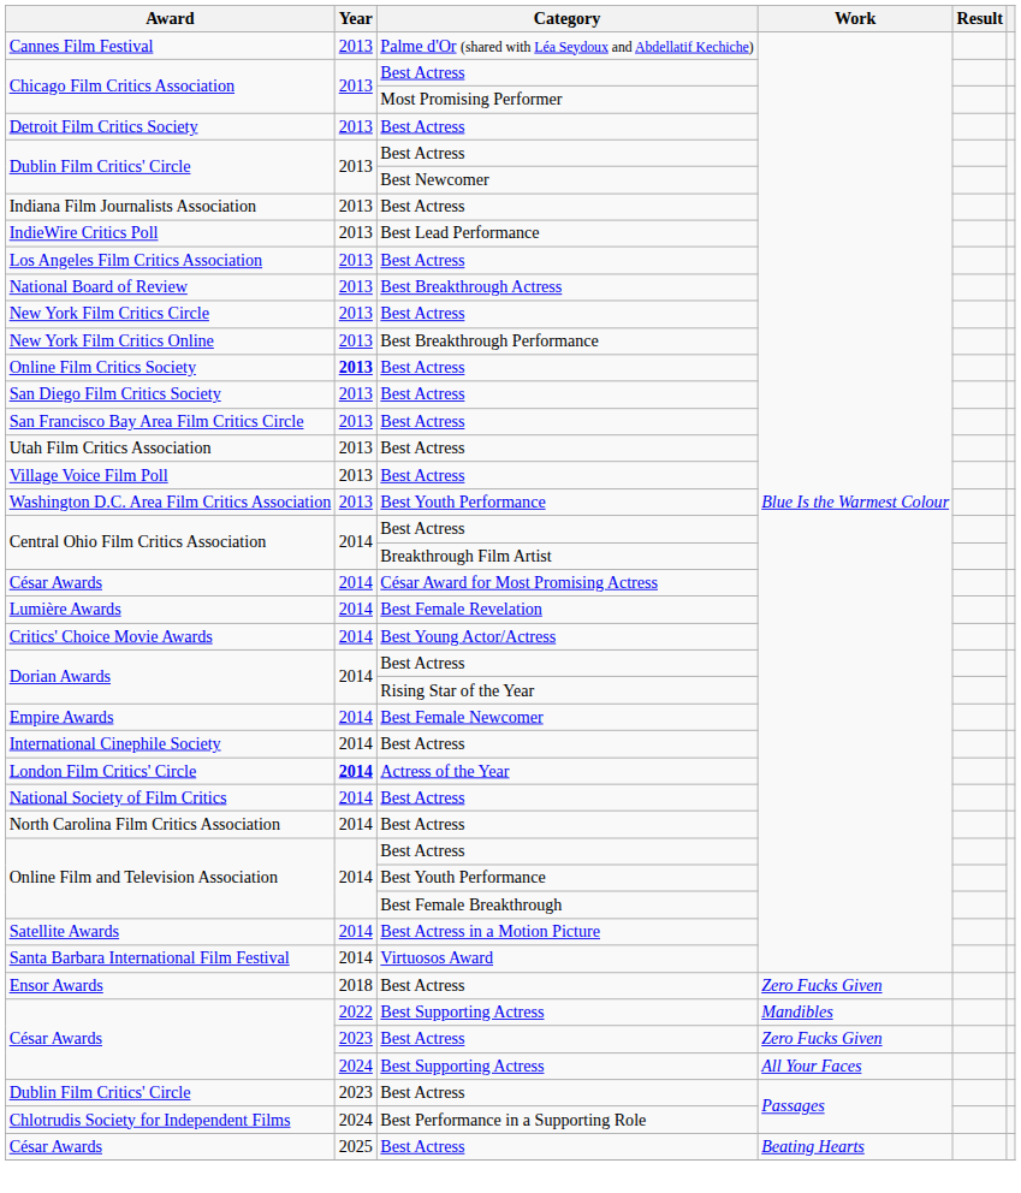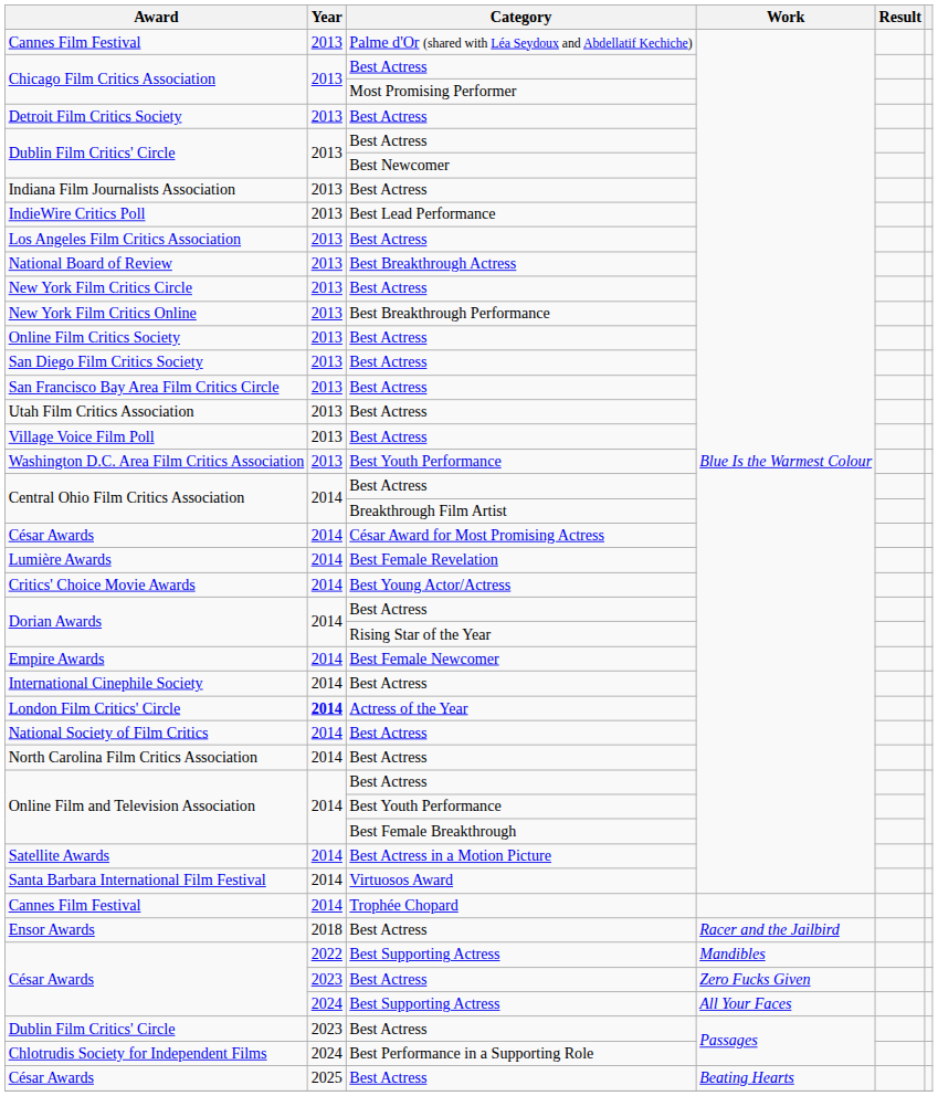 <table class="wikitable sortable">
 <tr>
 <th>Award</th>
 <th>Year</th>
 <th>Category</th>
 <th>Work</th>
 <th>Result</th>
 <th class=unsortable></th>
 </tr>
 <tr>
 <td><a href='#'>Cannes Film Festival</a></td>
 <td><a href='#'>2013</a></td>
 <td><a href='#'>Palme d'Or</a> <small>(shared with <a href='#'>Léa Seydoux</a> and <a href='#'>Abdellatif Kechiche</a>)</small></td>
 <td rowspan="35"><em><a href='#'>Blue Is the Warmest Colour</a></em></td>
 <td></td>
 <td align="center"></td>
 </tr>
 <tr>
 <td rowspan="2"><a href='#'>Chicago Film Critics Association</a></td>
 <td rowspan="2"><a href='#'>2013</a></td>
 <td><a href='#'>Best Actress</a></td>
 <td></td>
 <td style="text-align:center;"></td>
 </tr>
 <tr>
 <td>Most Promising Performer</td>
 <td></td>
 <td style="text-align:center;"></td>
 </tr>
 <tr>
 <td><a href='#'>Detroit Film Critics Society</a></td>
 <td><a href='#'>2013</a></td>
 <td><a href='#'>Best Actress</a></td>
 <td></td>
 <td style="text-align:center;"></td>
 </tr>
 <tr>
 <td rowspan="2"><a href='#'>Dublin Film Critics' Circle</a></td>
 <td rowspan="2">2013</td>
 <td>Best Actress</td>
 <td></td>
 <td style="text-align:center;" rowspan="2"></td>
 </tr>
 <tr>
 <td>Best Newcomer</td>
 <td></td>
 </tr>
 <tr>
 <td>Indiana Film Journalists Association</td>
 <td>2013</td>
 <td>Best Actress</td>
 <td></td>
 <td style="text-align:center;"></td>
 </tr>
 <tr>
 <td><a href='#'>IndieWire Critics Poll</a></td>
 <td>2013</td>
 <td>Best Lead Performance</td>
 <td></td>
 <td style="text-align:center;"></td>
 </tr>
 <tr>
 <td><a href='#'>Los Angeles Film Critics Association</a></td>
 <td><a href='#'>2013</a></td>
 <td><a href='#'>Best Actress</a></td>
 <td></td>
 <td style="text-align:center;"></td>
 </tr>
 <tr>
 <td><a href='#'>National Board of Review</a></td>
 <td><a href='#'>2013</a></td>
 <td><a href='#'>Best Breakthrough Actress</a></td>
 <td></td>
 <td style="text-align:center;"></td>
 </tr>
 <tr>
 <td><a href='#'>New York Film Critics Circle</a></td>
 <td><a href='#'>2013</a></td>
 <td><a href='#'>Best Actress</a></td>
 <td></td>
 <td style="text-align:center;"></td>
 </tr>
 <tr>
 <td><a href='#'>New York Film Critics Online</a></td>
 <td><a href='#'>2013</a></td>
 <td>Best Breakthrough Performance</td>
 <td></td>
 <td style="text-align:center;"></td>
 </tr>
 <tr>
 <td><a href='#'>Online Film Critics Society</a></td>
-<td><strong><a href='#'>2013</a></strong></td>
+<td><a href='#'>2013</a></td>
 <td><a href='#'>Best Actress</a></td>
 <td></td>
 <td style="text-align:center;"></td>
 </tr>
 <tr>
 <td><a href='#'>San Diego Film Critics Society</a></td>
 <td><a href='#'>2013</a></td>
 <td><a href='#'>Best Actress</a></td>
 <td></td>
 <td style="text-align:center;"></td>
 </tr>
 <tr>
 <td><a href='#'>San Francisco Bay Area Film Critics Circle</a></td>
 <td><a href='#'>2013</a></td>
 <td><a href='#'>Best Actress</a></td>
 <td></td>
 <td style="text-align:center;"></td>
 </tr>
 <tr>
 <td>Utah Film Critics Association</td>
 <td>2013</td>
 <td>Best Actress</td>
 <td></td>
 <td style="text-align:center;"></td>
 </tr>
 <tr>
 <td><a href='#'>Village Voice Film Poll</a></td>
 <td>2013</td>
 <td><a href='#'>Best Actress</a></td>
 <td></td>
 <td style="text-align:center;"></td>
 </tr>
 <tr>
 <td><a href='#'>Washington D.C. Area Film Critics Association</a></td>
 <td><a href='#'>2013</a></td>
 <td><a href='#'>Best Youth Performance</a></td>
 <td></td>
 <td style="text-align:center;"></td>
 </tr>
 <tr>
 <td rowspan="2">Central Ohio Film Critics Association</td>
 <td rowspan="2">2014</td>
 <td>Best Actress</td>
 <td></td>
 <td style="text-align:center;" rowspan="2"></td>
 </tr>
 <tr>
 <td>Breakthrough Film Artist</td>
 <td></td>
 </tr>
 <tr>
 <td><a href='#'>César Awards</a></td>
 <td><a href='#'>2014</a></td>
 <td><a href='#'>César Award for Most Promising Actress</a></td>
 <td></td>
 <td style="text-align:center;"></td>
 </tr>
 <tr>
 <td><a href='#'>Lumière Awards</a></td>
 <td><a href='#'>2014</a></td>
 <td><a href='#'>Best Female Revelation</a></td>
 <td></td>
 <td align="center"><br></td>
 </tr>
 <tr>
 <td><a href='#'>Critics' Choice Movie Awards</a></td>
 <td><a href='#'>2014</a></td>
 <td><a href='#'>Best Young Actor/Actress</a></td>
 <td></td>
 <td style="text-align:center;"></td>
 </tr>
 <tr>
 <td rowspan="2"><a href='#'>Dorian Awards</a></td>
 <td rowspan="2">2014</td>
 <td>Best Actress</td>
 <td></td>
 <td style="text-align:center;" rowspan="2"></td>
 </tr>
 <tr>
 <td>Rising Star of the Year</td>
 <td></td>
 </tr>
 <tr>
 <td><a href='#'>Empire Awards</a></td>
 <td><a href='#'>2014</a></td>
 <td><a href='#'>Best Female Newcomer</a></td>
 <td></td>
 <td align="center"><br></td>
 </tr>
 <tr>
 <td><a href='#'>International Cinephile Society</a></td>
 <td>2014</td>
 <td>Best Actress</td>
 <td></td>
 <td style="text-align:center;"></td>
 </tr>
 <tr>
 <td><a href='#'>London Film Critics' Circle</a></td>
 <td><strong><a href='#'>2014</a></strong></td>
 <td><a href='#'>Actress of the Year</a></td>
 <td></td>
 <td style="text-align:center;"></td>
 </tr>
 <tr>
 <td><a href='#'>National Society of Film Critics</a></td>
 <td><a href='#'>2014</a></td>
 <td><a href='#'>Best Actress</a></td>
 <td></td>
 <td style="text-align:center;"></td>
 </tr>
 <tr>
 <td>North Carolina Film Critics Association</td>
 <td>2014</td>
 <td>Best Actress</td>
 <td></td>
 <td style="text-align:center;"></td>
 </tr>
 <tr>
 <td rowspan="3">Online Film and Television Association</td>
 <td rowspan="3">2014</td>
 <td>Best Actress</td>
 <td></td>
 <td style="text-align:center;" rowspan="3"></td>
 </tr>
 <tr>
 <td>Best Youth Performance</td>
 <td></td>
 </tr>
 <tr>
 <td>Best Female Breakthrough</td>
 <td></td>
 </tr>
 <tr>
 <td><a href='#'>Satellite Awards</a></td>
 <td><a href='#'>2014</a></td>
 <td><a href='#'>Best Actress in a Motion Picture</a></td>
 <td></td>
 <td style="text-align:center;"></td>
 </tr>
 <tr>
 <td><a href='#'>Santa Barbara International Film Festival</a></td>
 <td>2014</td>
 <td><a href='#'>Virtuosos Award</a></td>
 <td></td>
 <td align="center"><br></td>
 </tr>
 <tr>
+<td><a href='#'>Cannes Film Festival</a></td>
+<td><a href='#'>2014</a></td>
+<td><a href='#'>Trophée Chopard</a></td>
+<td></td>
+<td></td>
+<td align="center"></td>
+</tr>
+<tr>
 <td><a href='#'>Ensor Awards</a></td>
 <td>2018</td>
 <td>Best Actress</td>
-<td><em><a href='#'>Zero Fucks Given</a></em></td>
+<td><em><a href='#'>Racer and the Jailbird</a></em></td>
 <td></td>
 <td align="center"></td>
 </tr>
 <tr>
 <td rowspan="3"><a href='#'>César Awards</a></td>
 <td><a href='#'>2022</a></td>
 <td><a href='#'>Best Supporting Actress</a></td>
 <td><em><a href='#'>Mandibles</a></em></td>
 <td></td>
 <td style="text-align:center;"></td>
 </tr>
 <tr>
 <td><a href='#'>2023</a></td>
 <td><a href='#'>Best Actress</a></td>
 <td><em><a href='#'>Zero Fucks Given</a></em></td>
 <td></td>
 <td style="text-align:center;"></td>
 </tr>
 <tr>
 <td><a href='#'>2024</a></td>
 <td><a href='#'>Best Supporting Actress</a></td>
 <td><em><a href='#'>All Your Faces</a></em></td>
 <td></td>
 <td style="text-align:center;"></td>
 </tr>
 <tr>
 <td><a href='#'>Dublin Film Critics' Circle</a></td>
 <td>2023</td>
 <td>Best Actress</td>
 <td rowspan="2"><em><a href='#'>Passages</a></em></td>
 <td></td>
 <td align="center"></td>
 </tr>
 <tr>
 <td><a href='#'>Chlotrudis Society for Independent Films</a></td>
 <td>2024</td>
 <td>Best Performance in a Supporting Role</td>
 <td></td>
 <td align="center"></td>
 </tr>
 <tr>
 <td><a href='#'>César Awards</a></td>
 <td>2025</td>
 <td><a href='#'>Best Actress</a></td>
 <td><em><a href='#'>Beating Hearts</a></em></td>
 <td></td>
 <td align="center"></td>
 </tr>
 <tr>
 </tr>
 </table>
